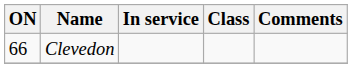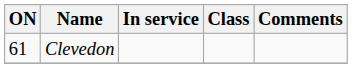 <table class="wikitable">
 <tr>
 <th>ON</th>
 <th>Name</th>
 <th>In service</th>
 <th>Class</th>
 <th>Comments</th>
 </tr>
 <tr>
-<td>66</td>
+<td>61</td>
 <td><em>Clevedon</em></td>
 <td></td>
 <td></td>
 <td></td>
 </tr>
 <tr>
 </tr>
 </table>
